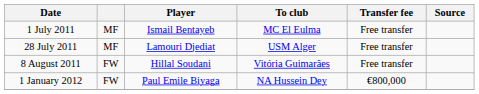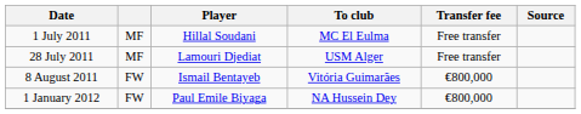 <table class="wikitable sortable" style="width:70%; text-align:center; font-size:85%; text-align:centre;">
 <tr>
 <th>Date</th>
 <th></th>
 <th>Player</th>
 <th>To club</th>
 <th>Transfer fee</th>
 <th>Source</th>
 </tr>
 <tr>
 <td>1 July 2011</td>
 <td>MF</td>
-<td> <a href='#'>Ismail Bentayeb</a></td>
+<td> <a href='#'>Hillal Soudani</a></td>
 <td><a href='#'>MC El Eulma</a></td>
 <td>Free transfer</td>
 <td></td>
 </tr>
 <tr>
 <td>28 July 2011</td>
 <td>MF</td>
 <td> <a href='#'>Lamouri Djediat</a></td>
 <td><a href='#'>USM Alger</a></td>
 <td>Free transfer</td>
 <td></td>
 </tr>
 <tr>
 <td>8 August 2011</td>
 <td>FW</td>
-<td> <a href='#'>Hillal Soudani</a></td>
+<td> <a href='#'>Ismail Bentayeb</a></td>
 <td> <a href='#'>Vitória Guimarães</a></td>
-<td>Free transfer</td>
+<td>€800,000</td>
 <td></td>
 </tr>
 <tr>
 <td>1 January 2012</td>
 <td>FW</td>
 <td> <a href='#'>Paul Emile Biyaga</a></td>
 <td><a href='#'>NA Hussein Dey</a></td>
 <td>€800,000</td>
 <td></td>
 </tr>
 <tr>
 </tr>
 </table>
